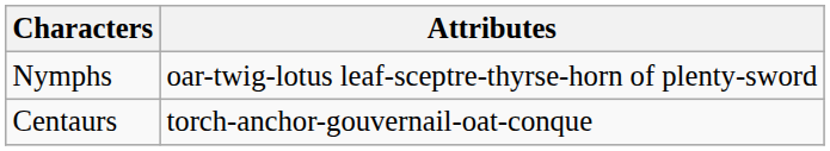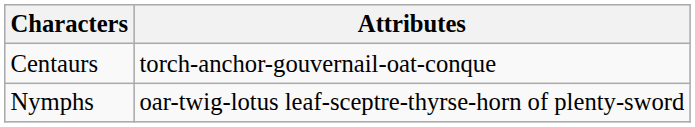 <table class="wikitable">
 <tr>
 <th>Characters</th>
 <th>Attributes</th>
 </tr>
 <tr>
+<td>Centaurs</td>
+<td>torch-anchor-gouvernail-oat-conque</td>
+</tr>
+<tr>
 <td>Nymphs</td>
 <td>oar-twig-lotus leaf-sceptre-thyrse-horn of plenty-sword</td>
 </tr>
-<tr>
-<td>Centaurs</td>
-<td>torch-anchor-gouvernail-oat-conque</td>
-</tr>
 </table>
